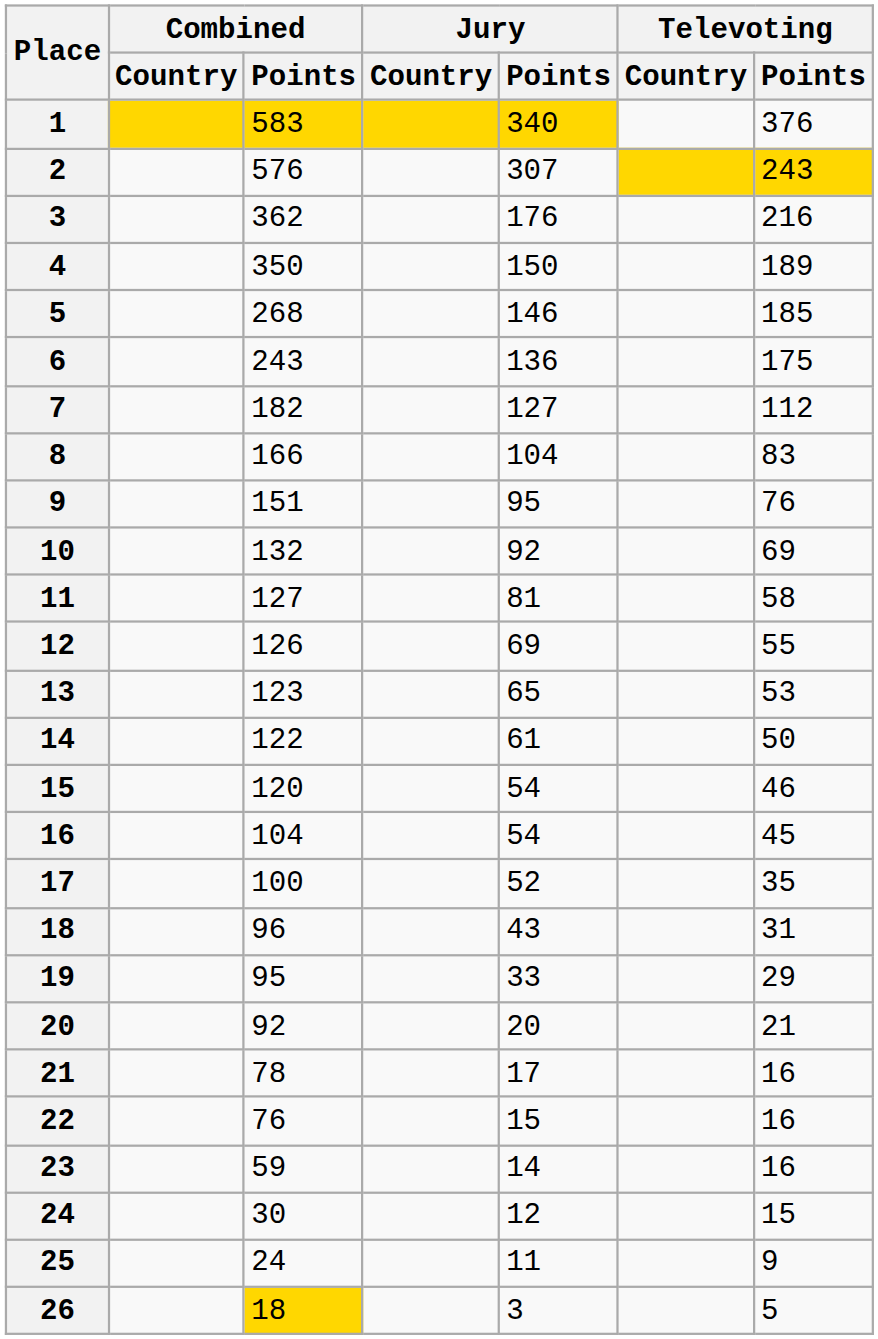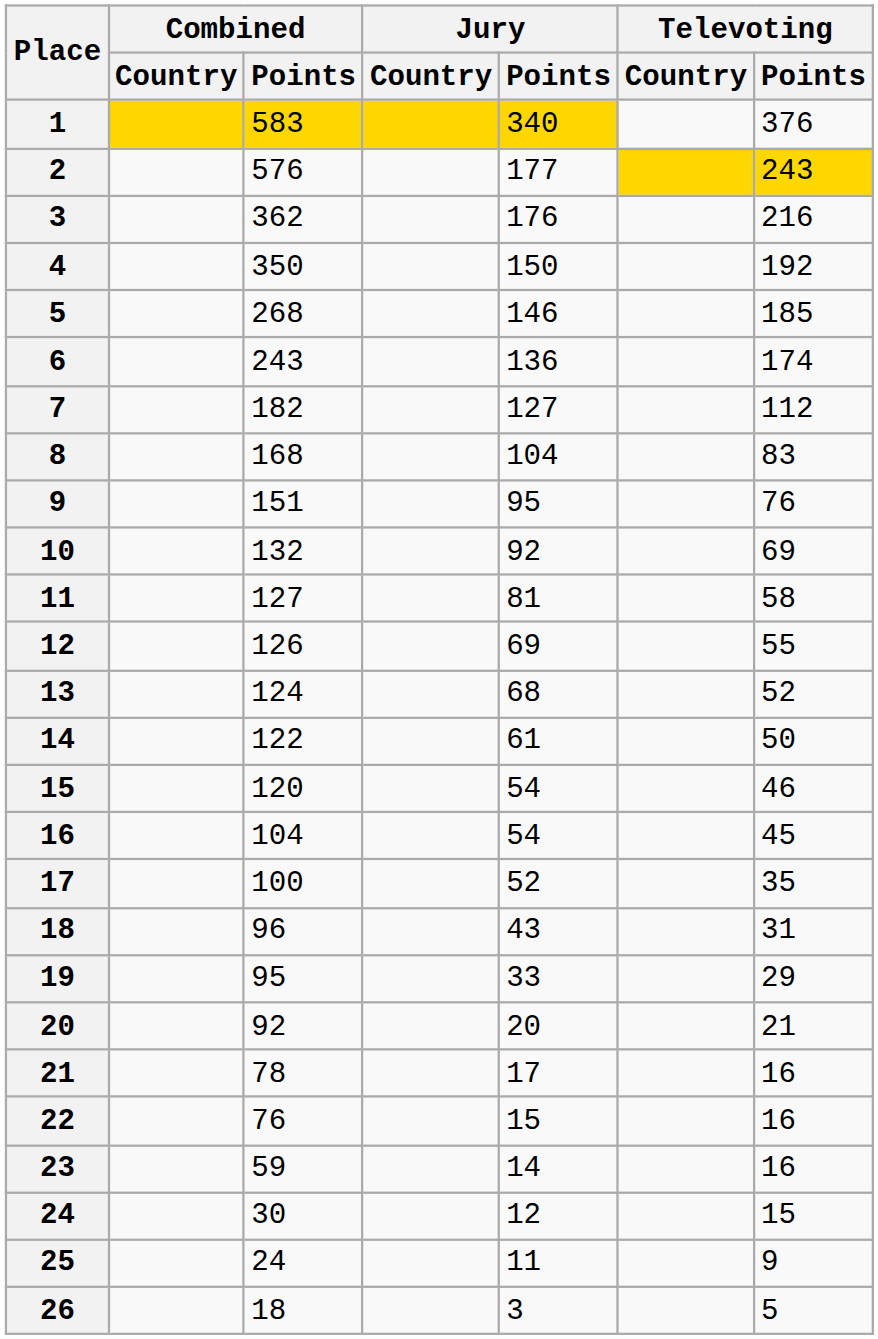 <table class="wikitable collapsible plainrowheaders" style="float: right; margin: 10px;">
 <tr>
 <th rowspan="2" scope="col">Place</th>
 <th colspan="2" scope="col">Combined</th>
 <th colspan="2" scope="col">Jury</th>
 <th colspan="2" scope="col">Televoting</th>
 </tr>
 <tr>
 <th scope="col">Country</th>
 <th scope="col">Points</th>
 <th scope="col">Country</th>
 <th scope="col">Points</th>
 <th scope="col">Country</th>
 <th scope="col">Points</th>
 </tr>
 <tr>
 <th scope="row" style="text-align: center;">1</th>
 <td bgcolor=gold></td>
 <td bgcolor=gold>583</td>
 <td bgcolor=gold></td>
 <td bgcolor=gold>340</td>
 <td></td>
 <td>376</td>
 </tr>
 <tr>
 <th scope="row" style="text-align: center;">2</th>
 <td></td>
 <td>576</td>
 <td></td>
-<td>307</td>
+<td>177</td>
 <td bgcolor=gold></td>
 <td bgcolor=gold>243</td>
 </tr>
 <tr>
 <th scope="row" style="text-align: center;">3</th>
 <td></td>
 <td>362</td>
 <td></td>
 <td>176</td>
 <td></td>
 <td>216</td>
 </tr>
 <tr>
 <th scope="row" style="text-align: center;">4</th>
 <td></td>
 <td>350</td>
 <td></td>
 <td>150</td>
 <td></td>
-<td>189</td>
+<td>192</td>
 </tr>
 <tr>
 <th scope="row" style="text-align: center;">5</th>
 <td></td>
 <td>268</td>
 <td></td>
 <td>146</td>
 <td></td>
 <td>185</td>
 </tr>
 <tr>
 <th scope="row" style="text-align: center;">6</th>
 <td></td>
 <td>243</td>
 <td></td>
 <td>136</td>
 <td></td>
-<td>175</td>
+<td>174</td>
 </tr>
 <tr>
 <th scope="row" style="text-align: center;">7</th>
 <td></td>
 <td>182</td>
 <td></td>
 <td>127</td>
 <td></td>
 <td>112</td>
 </tr>
 <tr>
 <th scope="row" style="text-align: center;">8</th>
 <td></td>
-<td>166</td>
+<td>168</td>
 <td></td>
 <td>104</td>
 <td></td>
 <td>83</td>
 </tr>
 <tr>
 <th scope="row" style="text-align: center;">9</th>
 <td></td>
 <td>151</td>
 <td></td>
 <td>95</td>
 <td></td>
 <td>76</td>
 </tr>
 <tr>
 <th scope="row" style="text-align: center;">10</th>
 <td></td>
 <td>132</td>
 <td></td>
 <td>92</td>
 <td></td>
 <td>69</td>
 </tr>
 <tr>
 <th scope="row" style="text-align: center;">11</th>
 <td></td>
 <td>127</td>
 <td></td>
 <td>81</td>
 <td></td>
 <td>58</td>
 </tr>
 <tr>
 <th scope="row" style="text-align: center;">12</th>
 <td></td>
 <td>126</td>
 <td></td>
 <td>69</td>
 <td></td>
 <td>55</td>
 </tr>
 <tr>
 <th scope="row" style="text-align: center;">13</th>
 <td></td>
-<td>123</td>
+<td>124</td>
 <td></td>
-<td>65</td>
+<td>68</td>
 <td></td>
-<td>53</td>
+<td>52</td>
 </tr>
 <tr>
 <th scope="row" style="text-align: center;">14</th>
 <td></td>
 <td>122</td>
 <td></td>
 <td>61</td>
 <td></td>
 <td>50</td>
 </tr>
 <tr>
 <th scope="row" style="text-align: center;">15</th>
 <td></td>
 <td>120</td>
 <td></td>
 <td>54</td>
 <td></td>
 <td>46</td>
 </tr>
 <tr>
 <th scope="row" style="text-align: center;">16</th>
 <td></td>
 <td>104</td>
 <td></td>
 <td>54</td>
 <td></td>
 <td>45</td>
 </tr>
 <tr>
 <th scope="row" style="text-align: center;">17</th>
 <td></td>
 <td>100</td>
 <td></td>
 <td>52</td>
 <td></td>
 <td>35</td>
 </tr>
 <tr>
 <th scope="row" style="text-align: center;">18</th>
 <td></td>
 <td>96</td>
 <td></td>
 <td>43</td>
 <td></td>
 <td>31</td>
 </tr>
 <tr>
 <th scope="row" style="text-align: center;">19</th>
 <td></td>
 <td>95</td>
 <td></td>
 <td>33</td>
 <td></td>
 <td>29</td>
 </tr>
 <tr>
 <th scope="row" style="text-align: center;">20</th>
 <td></td>
 <td>92</td>
 <td></td>
 <td>20</td>
 <td></td>
 <td>21</td>
 </tr>
 <tr>
 <th scope="row" style="text-align: center;">21</th>
 <td></td>
 <td>78</td>
 <td></td>
 <td>17</td>
 <td></td>
 <td>16</td>
 </tr>
 <tr>
 <th scope="row" style="text-align: center;">22</th>
 <td></td>
 <td>76</td>
 <td></td>
 <td>15</td>
 <td></td>
 <td>16</td>
 </tr>
 <tr>
 <th scope="row" style="text-align: center;">23</th>
 <td></td>
 <td>59</td>
 <td></td>
 <td>14</td>
 <td></td>
 <td>16</td>
 </tr>
 <tr>
 <th scope="row" style="text-align: center;">24</th>
 <td></td>
 <td>30</td>
 <td></td>
 <td>12</td>
 <td></td>
 <td>15</td>
 </tr>
 <tr>
 <th scope="row" style="text-align: center;">25</th>
 <td></td>
 <td>24</td>
 <td></td>
 <td>11</td>
 <td></td>
 <td>9</td>
 </tr>
 <tr>
 <th scope="row" style="text-align: center;">26</th>
 <td></td>
-<td style="background: gold;">18</td>
+<td>18</td>
 <td></td>
 <td>3</td>
 <td></td>
 <td>5</td>
 </tr>
 </table>
